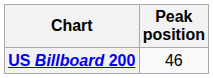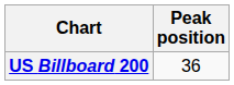 <table class="wikitable plainrowheaders">
 <tr>
 <th>Chart</th>
 <th>Peak<br>position</th>
 </tr>
 <tr>
 <th scope="row"><a href='#'>US <em>Billboard</em> 200</a></th>
-<td style="text-align:center;">46</td>
+<td style="text-align:center;">36</td>
 </tr>
 </table>
